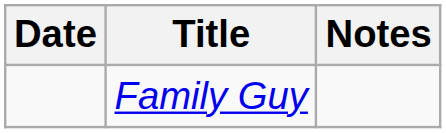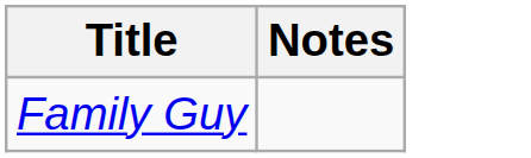 <table class="wikitable sortable">
 <tr>
-<th>Date</th>
 <th>Title</th>
 <th>Notes</th>
 </tr>
 <tr>
-<td></td>
 <td><em><a href='#'>Family Guy</a></em></td>
 <td></td>
 </tr>
 </table>
